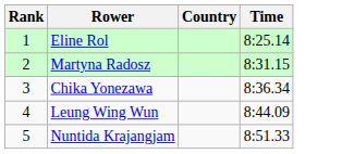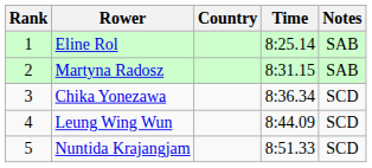 <table class="wikitable" style="text-align:center">
 <tr>
 <th>Rank</th>
 <th>Rower</th>
 <th>Country</th>
 <th>Time</th>
+<th>Notes</th>
 </tr>
 <tr bgcolor=ccffcc>
 <td>1</td>
 <td align="left"><a href='#'>Eline Rol</a></td>
 <td align="left"></td>
 <td>8:25.14</td>
+<td>SAB</td>
 </tr>
 <tr bgcolor=ccffcc>
 <td>2</td>
 <td align="left"><a href='#'>Martyna Radosz</a></td>
 <td align="left"></td>
 <td>8:31.15</td>
+<td>SAB</td>
 </tr>
 <tr>
 <td>3</td>
 <td align="left"><a href='#'>Chika Yonezawa</a></td>
 <td align="left"></td>
 <td>8:36.34</td>
+<td>SCD</td>
 </tr>
 <tr>
 <td>4</td>
 <td align="left"><a href='#'>Leung Wing Wun</a></td>
 <td align="left"></td>
 <td>8:44.09</td>
+<td>SCD</td>
 </tr>
 <tr>
 <td>5</td>
 <td align="left"><a href='#'>Nuntida Krajangjam</a></td>
 <td align="left"></td>
 <td>8:51.33</td>
+<td>SCD</td>
 </tr>
 </table>
